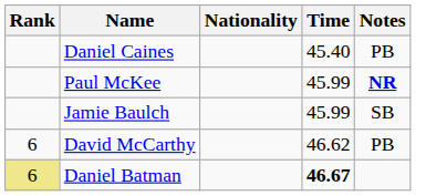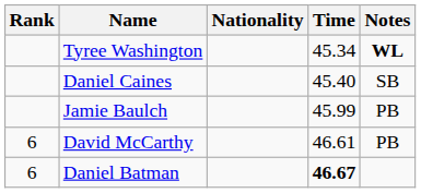 <table class="wikitable sortable" style="text-align:center">
 <tr>
 <th>Rank</th>
 <th>Name</th>
 <th>Nationality</th>
 <th>Time</th>
 <th>Notes</th>
 </tr>
 <tr>
 <td></td>
+<td align="left"><a href='#'>Tyree Washington</a></td>
+<td align=left></td>
+<td>45.34</td>
+<td><strong>WL</strong></td>
+</tr>
+<tr>
+<td></td>
 <td align="left"><a href='#'>Daniel Caines</a></td>
 <td align=left></td>
 <td>45.40</td>
-<td>PB</td>
-</tr>
-<tr>
-<td></td>
-<td align="left"><a href='#'>Paul McKee</a></td>
-<td align=left></td>
-<td>45.99</td>
-<td><strong><a href='#'>NR</a></strong></td>
+<td>SB</td>
 </tr>
 <tr>
 <td></td>
 <td align="left"><a href='#'>Jamie Baulch</a></td>
 <td align=left></td>
 <td>45.99</td>
-<td>SB</td>
+<td>PB</td>
 </tr>
 <tr>
 <td>6</td>
 <td align="left"><a href='#'>David McCarthy</a></td>
 <td align=left></td>
-<td>46.62</td>
+<td>46.61</td>
 <td>PB</td>
 </tr>
 <tr>
-<td style="background: khaki;">6</td>
+<td>6</td>
 <td align="left"><a href='#'>Daniel Batman</a></td>
 <td align=left></td>
 <td><strong>46.67</strong></td>
 <td></td>
 </tr>
 </table>
